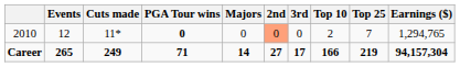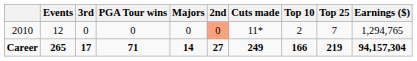 <table class=wikitable style="font-size:95%;text-align:center">
 <tr>
 <th></th>
 <th>Events</th>
-<th>Cuts made</th>
+<th>3rd</th>
 <th>PGA Tour wins</th>
 <th>Majors</th>
 <th>2nd</th>
-<th>3rd</th>
+<th>Cuts made</th>
 <th>Top 10</th>
 <th>Top 25</th>
 <th>Earnings ($)</th>
 </tr>
 <tr>
 <td>2010</td>
 <td>12</td>
-<td>11*</td>
-<td><strong>0</strong></td>
+<td>0</td>
+<td>0</td>
 <td>0</td>
 <td style="background: lightsalmon;">0</td>
-<td>0</td>
+<td>11*</td>
 <td>2</td>
 <td>7</td>
 <td>1,294,765</td>
 </tr>
 <tr>
 <td><strong>Career</strong></td>
 <td><strong>265</strong></td>
-<td><strong>249</strong></td>
+<td><strong>17</strong></td>
 <td><strong>71</strong></td>
 <td><strong>14</strong></td>
 <td><strong>27</strong></td>
-<td><strong>17</strong></td>
+<td><strong>249</strong></td>
 <td><strong>166</strong></td>
 <td><strong>219</strong></td>
 <td><strong>94,157,304</strong></td>
 </tr>
 </table>
